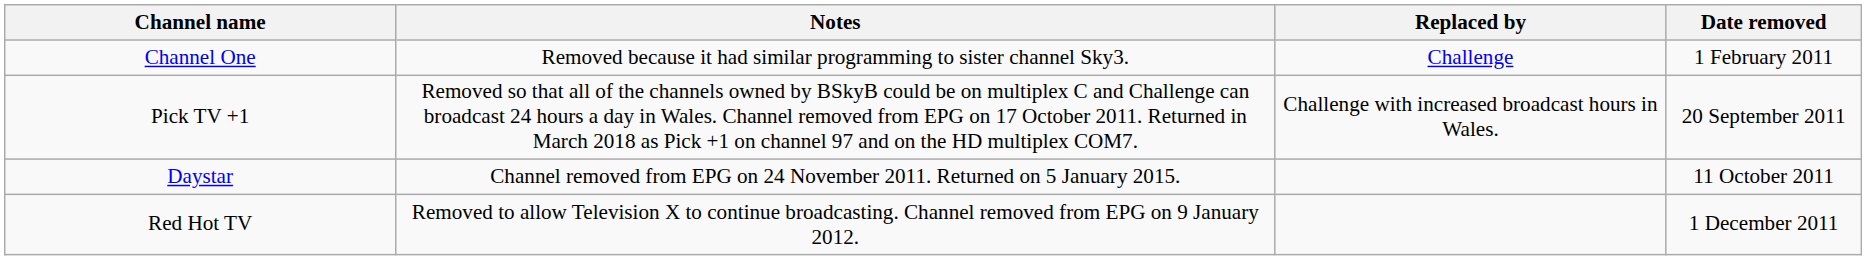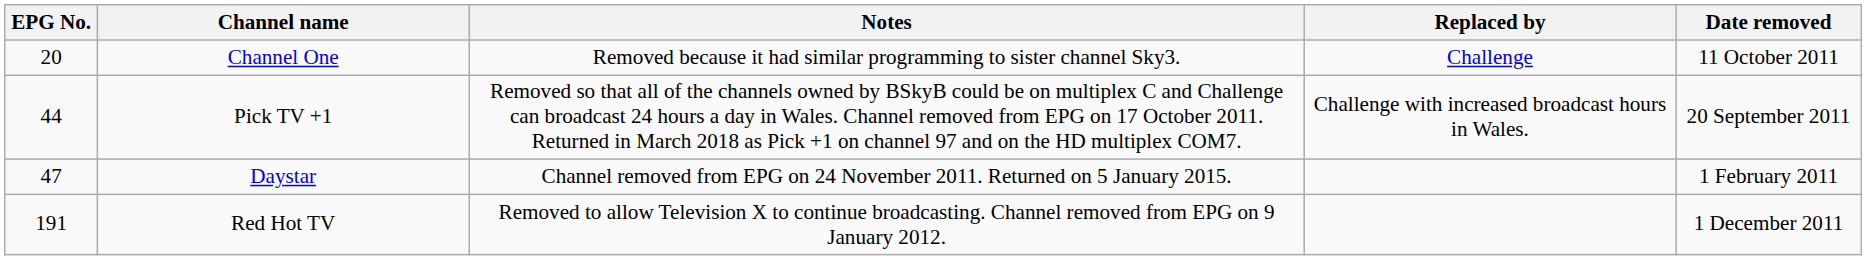 <table class="wikitable sortable" style="font-size:90%; text-align:center; width:100%;">
 <tr>
+<th style="width:5%;">EPG No.</th>
 <th style="width:20%;">Channel name</th>
 <th style="width:45%;">Notes</th>
 <th style="width:20%;">Replaced by</th>
 <th style="width:10%;">Date removed</th>
 </tr>
 <tr>
+<td>20</td>
 <td><a href='#'>Channel One</a></td>
 <td>Removed because it had similar programming to sister channel Sky3.</td>
 <td><a href='#'>Challenge</a></td>
-<td>1 February 2011</td>
+<td>11 October 2011</td>
 </tr>
 <tr>
+<td>44</td>
 <td>Pick TV +1</td>
 <td>Removed so that all of the channels owned by BSkyB could be on multiplex C and Challenge can broadcast 24 hours a day in Wales. Channel removed from EPG on 17 October 2011. Returned in March 2018 as Pick +1 on channel 97 and on the HD multiplex COM7.</td>
 <td>Challenge with increased broadcast hours in Wales.</td>
 <td>20 September 2011</td>
 </tr>
 <tr>
+<td>47</td>
 <td><a href='#'>Daystar</a></td>
 <td>Channel removed from EPG on 24 November 2011. Returned on 5 January 2015.</td>
 <td></td>
-<td>11 October 2011</td>
+<td>1 February 2011</td>
 </tr>
 <tr>
+<td>191</td>
 <td>Red Hot TV</td>
 <td>Removed to allow Television X to continue broadcasting. Channel removed from EPG on 9 January 2012.</td>
 <td></td>
 <td>1 December 2011</td>
 </tr>
 </table>
